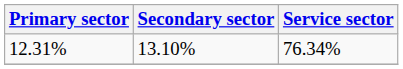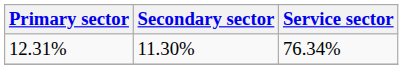 <table class="wikitable" border="1">
 <tr>
 <th><a href='#'>Primary sector</a></th>
 <th><a href='#'>Secondary sector</a></th>
 <th><a href='#'>Service sector</a></th>
 </tr>
 <tr>
 <td>12.31%</td>
-<td>13.10%</td>
+<td>11.30%</td>
 <td>76.34%</td>
 </tr>
 <tr>
 </tr>
 </table>
